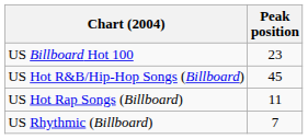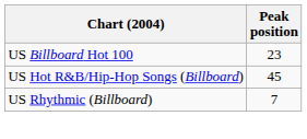 <table class="wikitable sortable">
 <tr>
 <th>Chart (2004)</th>
 <th>Peak<br>position</th>
 </tr>
 <tr>
 <td>US <a href='#'><em>Billboard</em> Hot 100</a></td>
 <td align="center">23</td>
 </tr>
 <tr>
 <td>US <a href='#'>Hot R&B/Hip-Hop Songs</a> (<em><a href='#'>Billboard</a></em>)</td>
 <td align="center">45</td>
 </tr>
 <tr>
-<td>US <a href='#'>Hot Rap Songs</a> (<em>Billboard</em>)</td>
-<td align="center">11</td>
-</tr>
-<tr>
 <td>US <a href='#'>Rhythmic</a> (<em>Billboard</em>)</td>
 <td align="center">7</td>
 </tr>
 </table>
